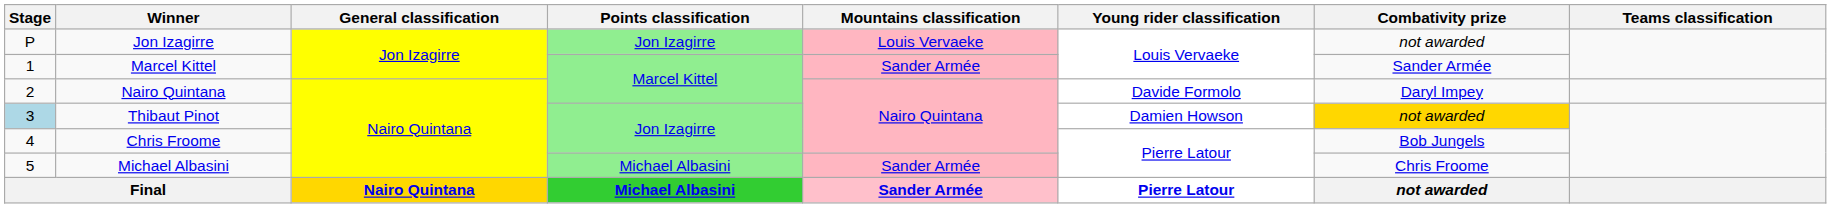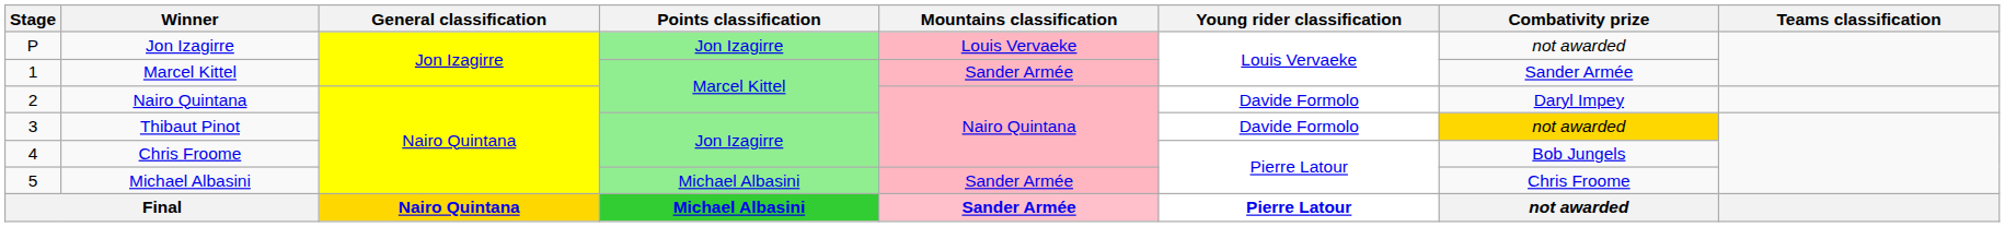 <table class=wikitable style="text-align: center; font-size:smaller;">
 <tr>
 <th style="width:1%;">Stage</th>
 <th style="width:12%;">Winner</th>
 <th style="width:13%;"><strong>General classification</strong><br></th>
 <th style="width:13%;"><strong>Points classification</strong><br></th>
 <th style="width:13%;"><strong>Mountains classification</strong><br></th>
 <th style="width:13%;"><strong>Young rider classification</strong><br></th>
 <th style="width:13%;"><strong>Combativity prize</strong><br></th>
 <th style="width:13%;"><strong>Teams classification</strong><br></th>
 </tr>
 <tr>
 <td>P</td>
 <td><a href='#'>Jon Izagirre</a></td>
 <td style="background:yellow;" rowspan=2><a href='#'>Jon Izagirre</a></td>
 <td style="background:lightgreen"><a href='#'>Jon Izagirre</a></td>
 <td style="background:lightpink"><a href='#'>Louis Vervaeke</a></td>
 <td style="background:white;" rowspan=2><a href='#'>Louis Vervaeke</a></td>
 <td><em>not awarded</em></td>
 <td rowspan=2></td>
 </tr>
 <tr>
 <td>1</td>
 <td><a href='#'>Marcel Kittel</a></td>
 <td style="background:lightgreen" rowspan=2><a href='#'>Marcel Kittel</a></td>
 <td style="background:lightpink"><a href='#'>Sander Armée</a></td>
 <td><a href='#'>Sander Armée</a></td>
 </tr>
 <tr>
 <td>2</td>
 <td><a href='#'>Nairo Quintana</a></td>
 <td style="background:yellow"  rowspan=4><a href='#'>Nairo Quintana</a></td>
 <td style="background:lightpink" rowspan=3><a href='#'>Nairo Quintana</a></td>
 <td style="background:white;"><a href='#'>Davide Formolo</a></td>
 <td><a href='#'>Daryl Impey</a></td>
 <td></td>
 </tr>
 <tr>
-<td style="background: lightblue;">3</td>
+<td>3</td>
 <td><a href='#'>Thibaut Pinot</a></td>
 <td style="background:lightgreen" rowspan=2><a href='#'>Jon Izagirre</a></td>
-<td style="background:white;"><a href='#'>Damien Howson</a></td>
+<td style="background:white;"><a href='#'>Davide Formolo</a></td>
 <td style="background: gold;"><em>not awarded</em></td>
 <td rowspan=3></td>
 </tr>
 <tr>
 <td>4</td>
 <td><a href='#'>Chris Froome</a></td>
 <td style="background:white;" rowspan=2><a href='#'>Pierre Latour</a></td>
 <td><a href='#'>Bob Jungels</a></td>
 </tr>
 <tr>
 <td>5</td>
 <td><a href='#'>Michael Albasini</a></td>
 <td style="background:lightgreen"><a href='#'>Michael Albasini</a></td>
 <td style="background:lightpink"><a href='#'>Sander Armée</a></td>
 <td><a href='#'>Chris Froome</a></td>
 </tr>
 <tr>
 <th colspan=2><strong>Final</strong></th>
 <th style="background:gold;"><a href='#'>Nairo Quintana</a></th>
 <th style="background:limegreen;"><a href='#'>Michael Albasini</a></th>
 <th style="background:pink;"><a href='#'>Sander Armée</a></th>
 <th style="background:white;"><a href='#'>Pierre Latour</a></th>
 <th style="background:offwhite;"><em>not awarded</em></th>
 <th style="background:offwhite;"></th>
 </tr>
 </table>
